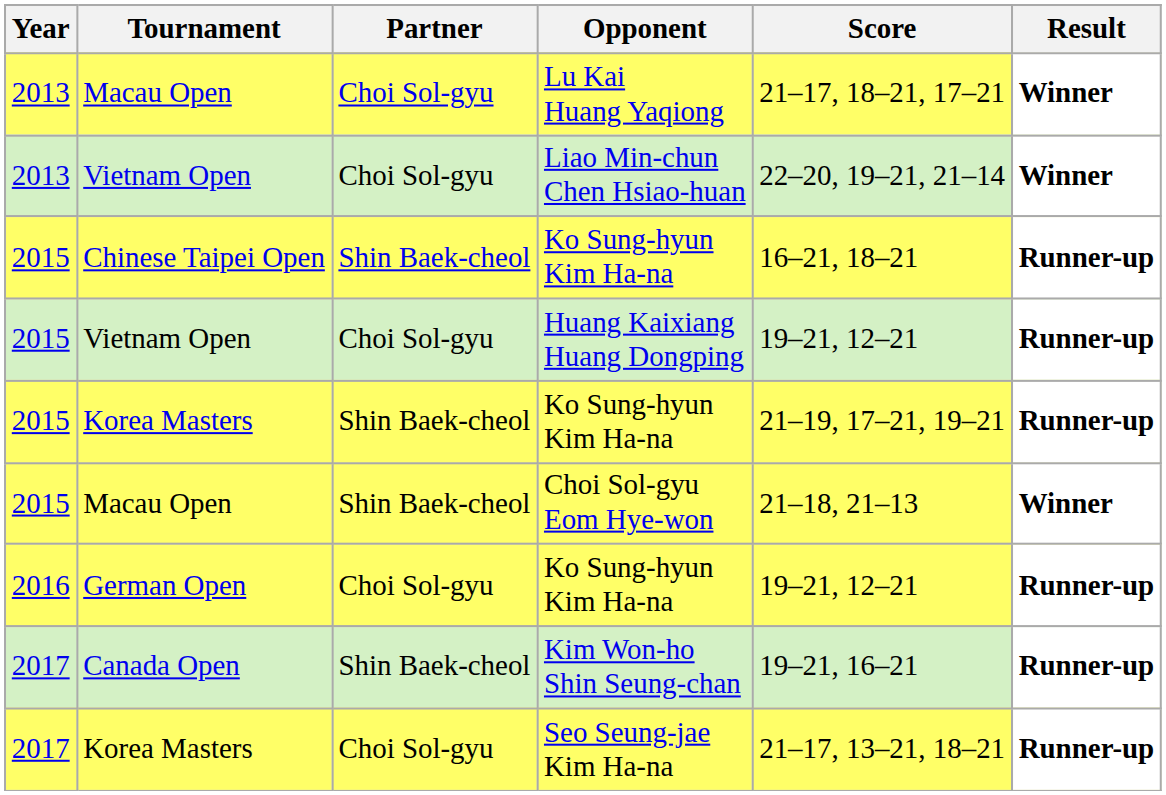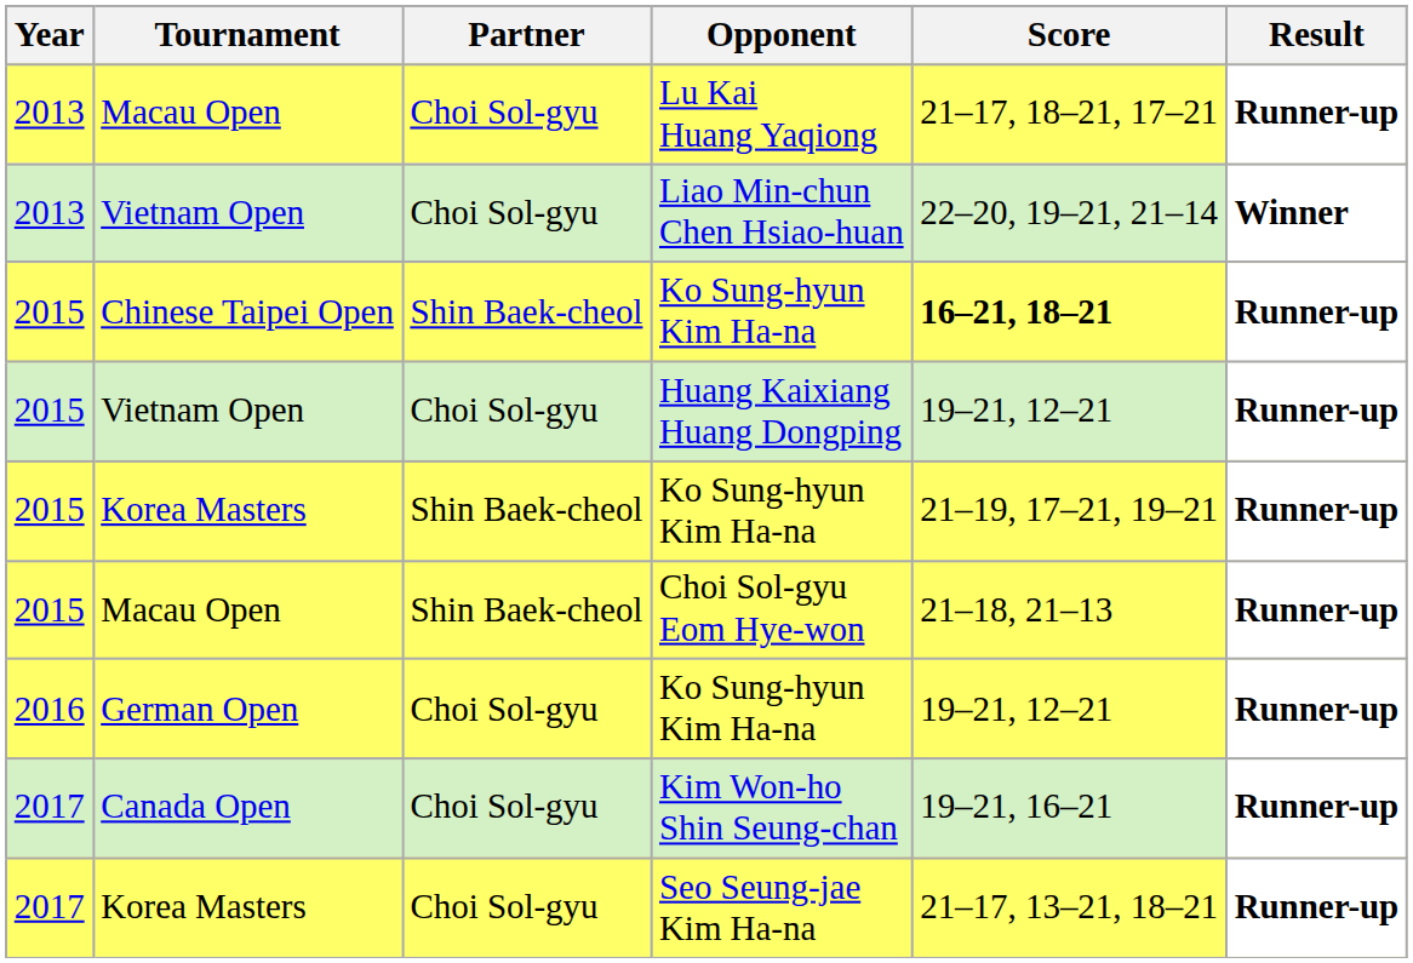 <table class="sortable wikitable" style="font-size: 90%;">
 <tr>
 <th>Year</th>
 <th>Tournament</th>
 <th>Partner</th>
 <th>Opponent</th>
 <th>Score</th>
 <th>Result</th>
 </tr>
 <tr style="background:#FFFF67">
 <td align="center"><a href='#'>2013</a></td>
 <td align="left"><a href='#'>Macau Open</a></td>
 <td align="left"> <a href='#'>Choi Sol-gyu</a></td>
 <td align="left"> <a href='#'>Lu Kai</a><br> <a href='#'>Huang Yaqiong</a></td>
 <td align="left">21–17, 18–21, 17–21</td>
-<td style="text-align:left; background:white"> <strong>Winner</strong></td>
+<td style="text-align:left; background:white"> <strong>Runner-up</strong></td>
 </tr>
 <tr style="background:#D4F1C5">
 <td align="center"><a href='#'>2013</a></td>
 <td align="left"><a href='#'>Vietnam Open</a></td>
 <td align="left"> Choi Sol-gyu</td>
 <td align="left"> <a href='#'>Liao Min-chun</a><br> <a href='#'>Chen Hsiao-huan</a></td>
 <td align="left">22–20, 19–21, 21–14</td>
 <td style="text-align:left; background:white"> <strong>Winner</strong></td>
 </tr>
 <tr style="background:#FFFF67">
 <td align="center"><a href='#'>2015</a></td>
 <td align="left"><a href='#'>Chinese Taipei Open</a></td>
 <td align="left"> <a href='#'>Shin Baek-cheol</a></td>
 <td align="left"> <a href='#'>Ko Sung-hyun</a><br> <a href='#'>Kim Ha-na</a></td>
-<td align="left">16–21, 18–21</td>
+<td align="left"><strong>16–21, 18–21</strong></td>
 <td style="text-align:left; background:white"> <strong>Runner-up</strong></td>
 </tr>
 <tr style="background:#D4F1C5">
 <td align="center"><a href='#'>2015</a></td>
 <td align="left">Vietnam Open</td>
 <td align="left"> Choi Sol-gyu</td>
 <td align="left"> <a href='#'>Huang Kaixiang</a><br> <a href='#'>Huang Dongping</a></td>
 <td align="left">19–21, 12–21</td>
 <td style="text-align:left; background:white"> <strong>Runner-up</strong></td>
 </tr>
 <tr style="background:#FFFF67">
 <td align="center"><a href='#'>2015</a></td>
 <td align="left"><a href='#'>Korea Masters</a></td>
 <td align="left"> Shin Baek-cheol</td>
 <td align="left"> Ko Sung-hyun<br> Kim Ha-na</td>
 <td align="left">21–19, 17–21, 19–21</td>
 <td style="text-align:left; background:white"> <strong>Runner-up</strong></td>
 </tr>
 <tr style="background:#FFFF67">
 <td align="center"><a href='#'>2015</a></td>
 <td align="left">Macau Open</td>
 <td align="left"> Shin Baek-cheol</td>
 <td align="left"> Choi Sol-gyu<br> <a href='#'>Eom Hye-won</a></td>
 <td align="left">21–18, 21–13</td>
-<td style="text-align:left; background:white"> <strong>Winner</strong></td>
+<td style="text-align:left; background:white"> <strong>Runner-up</strong></td>
 </tr>
 <tr style="background:#FFFF67">
 <td align="center"><a href='#'>2016</a></td>
 <td align="left"><a href='#'>German Open</a></td>
 <td align="left"> Choi Sol-gyu</td>
 <td align="left"> Ko Sung-hyun<br> Kim Ha-na</td>
 <td align="left">19–21, 12–21</td>
 <td style="text-align:left; background:white"> <strong>Runner-up</strong></td>
 </tr>
 <tr style="background:#D4F1C5">
 <td align="center"><a href='#'>2017</a></td>
 <td align="left"><a href='#'>Canada Open</a></td>
-<td align="left"> Shin Baek-cheol</td>
+<td align="left"> Choi Sol-gyu</td>
 <td align="left"> <a href='#'>Kim Won-ho</a><br> <a href='#'>Shin Seung-chan</a></td>
 <td align="left">19–21, 16–21</td>
 <td style="text-align:left; background:white"> <strong>Runner-up</strong></td>
 </tr>
 <tr style="background:#FFFF67">
 <td align="center"><a href='#'>2017</a></td>
 <td align="left">Korea Masters</td>
 <td align="left"> Choi Sol-gyu</td>
 <td align="left"> <a href='#'>Seo Seung-jae</a><br> Kim Ha-na</td>
 <td align="left">21–17, 13–21, 18–21</td>
 <td style="text-align:left; background:white"> <strong>Runner-up</strong></td>
 </tr>
 </table>
